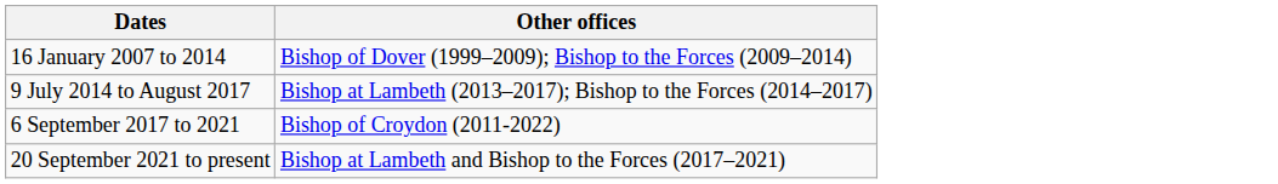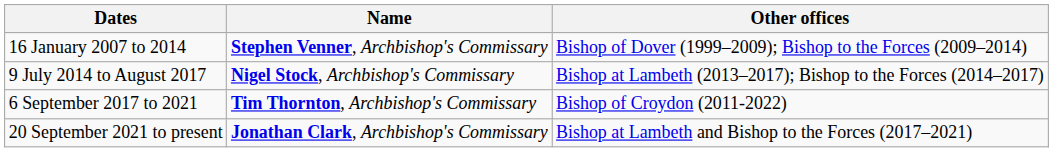 <table class="wikitable">
 <tr>
 <th>Dates</th>
+<th>Name</th>
 <th>Other offices</th>
 </tr>
 <tr>
 <td>16 January 2007 to 2014</td>
+<td><strong><a href='#'>Stephen Venner</a></strong>, <em>Archbishop's Commissary</em></td>
 <td><a href='#'>Bishop of Dover</a> (1999–2009); <a href='#'>Bishop to the Forces</a> (2009–2014)</td>
 </tr>
 <tr>
 <td>9 July 2014 to August 2017</td>
+<td><strong><a href='#'>Nigel Stock</a></strong>, <em>Archbishop's Commissary</em></td>
 <td><a href='#'>Bishop at Lambeth</a> (2013–2017); Bishop to the Forces (2014–2017)</td>
 </tr>
 <tr>
 <td>6 September 2017 to 2021</td>
+<td><strong><a href='#'>Tim Thornton</a></strong>, <em>Archbishop's Commissary</em></td>
 <td><a href='#'>Bishop of Croydon</a> (2011-2022)</td>
 </tr>
 <tr>
 <td>20 September 2021 to present</td>
+<td><strong><a href='#'>Jonathan Clark</a></strong>, <em>Archbishop's Commissary</em></td>
 <td><a href='#'>Bishop at Lambeth</a> and Bishop to the Forces (2017–2021)</td>
 </tr>
 </table>
